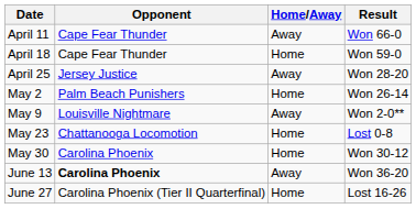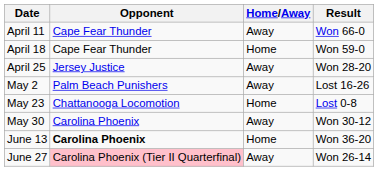 <table class="wikitable">
 <tr>
 <th>Date</th>
 <th>Opponent</th>
 <th><a href='#'>Home</a>/<a href='#'>Away</a></th>
 <th>Result</th>
 </tr>
 <tr>
 <td>April 11</td>
 <td><a href='#'>Cape Fear Thunder</a></td>
 <td>Away</td>
 <td><a href='#'>Won</a> 66-0</td>
 </tr>
 <tr>
 <td>April 18</td>
 <td>Cape Fear Thunder</td>
 <td>Home</td>
 <td>Won 59-0</td>
 </tr>
 <tr>
 <td>April 25</td>
 <td><a href='#'>Jersey Justice</a></td>
 <td>Away</td>
 <td>Won 28-20</td>
 </tr>
 <tr>
 <td>May 2</td>
 <td><a href='#'>Palm Beach Punishers</a></td>
-<td>Home</td>
-<td>Won 26-14</td>
-</tr>
-<tr>
-<td>May 9</td>
-<td><a href='#'>Louisville Nightmare</a></td>
 <td>Away</td>
-<td>Won 2-0**</td>
+<td>Lost 16-26</td>
 </tr>
 <tr>
 <td>May 23</td>
 <td><a href='#'>Chattanooga Locomotion</a></td>
 <td>Home</td>
 <td><a href='#'>Lost</a> 0-8</td>
 </tr>
 <tr>
 <td>May 30</td>
 <td><a href='#'>Carolina Phoenix</a></td>
-<td>Home</td>
+<td>Away</td>
 <td>Won 30-12</td>
 </tr>
 <tr>
 <td>June 13</td>
 <td><strong>Carolina Phoenix</strong></td>
-<td>Away</td>
+<td>Home</td>
 <td>Won 36-20</td>
 </tr>
 <tr>
 <td>June 27</td>
-<td>Carolina Phoenix (Tier II Quarterfinal)</td>
-<td>Home</td>
-<td>Lost 16-26</td>
+<td style="background: pink;">Carolina Phoenix (Tier II Quarterfinal)</td>
+<td>Away</td>
+<td>Won 26-14</td>
 </tr>
 </table>
